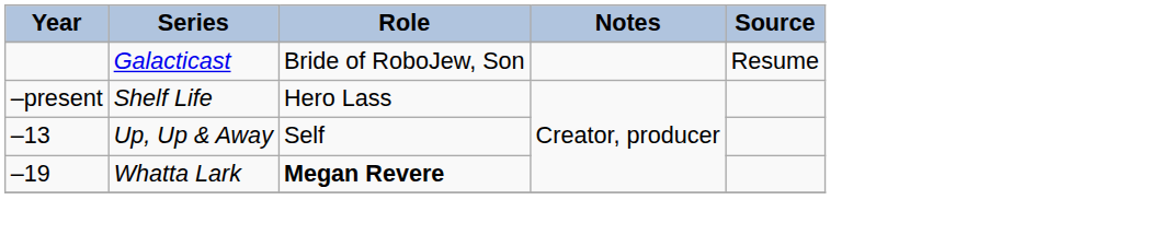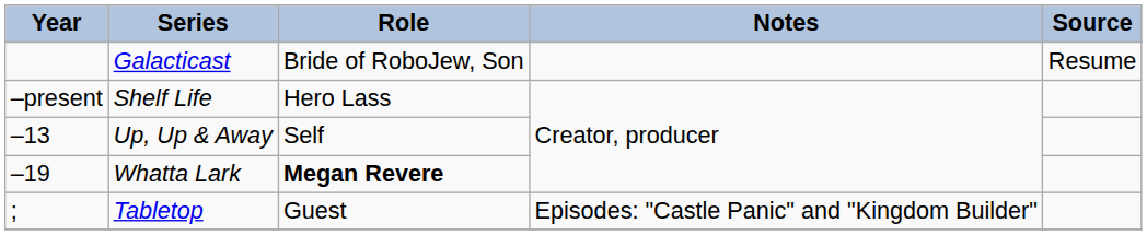 <table class="wikitable sortable plainrowheaders">
 <tr>
 <th style="background:#b0c4de;">Year </th>
 <th style="background:#b0c4de;">Series</th>
 <th style="background:#b0c4de;">Role</th>
 <th style="background:#b0c4de;" class="unsortable">Notes </th>
 <th style="background:#b0c4de;" class="unsortable">Source</th>
 </tr>
 <tr>
 </tr>
 <tr>
 <td></td>
 <td><em><a href='#'>Galacticast</a></em></td>
 <td>Bride of RoboJew, Son</td>
 <td> </td>
 <td>Resume</td>
 </tr>
 <tr>
 <td>–present</td>
 <td><em>Shelf Life</em></td>
 <td>Hero Lass</td>
 <td rowspan="3">Creator, producer</td>
 <td></td>
 </tr>
 <tr>
 <td>–13</td>
 <td><em>Up, Up & Away</em></td>
 <td>Self</td>
 <td></td>
 </tr>
 <tr>
 <td>–19</td>
 <td><em>Whatta Lark</em></td>
 <td><strong>Megan Revere</strong></td>
 <td></td>
 </tr>
 <tr>
+<td>;<br></td>
+<td><em><a href='#'>Tabletop</a></em></td>
+<td>Guest</td>
+<td>Episodes: "Castle Panic" and "Kingdom Builder"</td>
+<td></td>
+</tr>
+<tr>
 </tr>
 </table>
